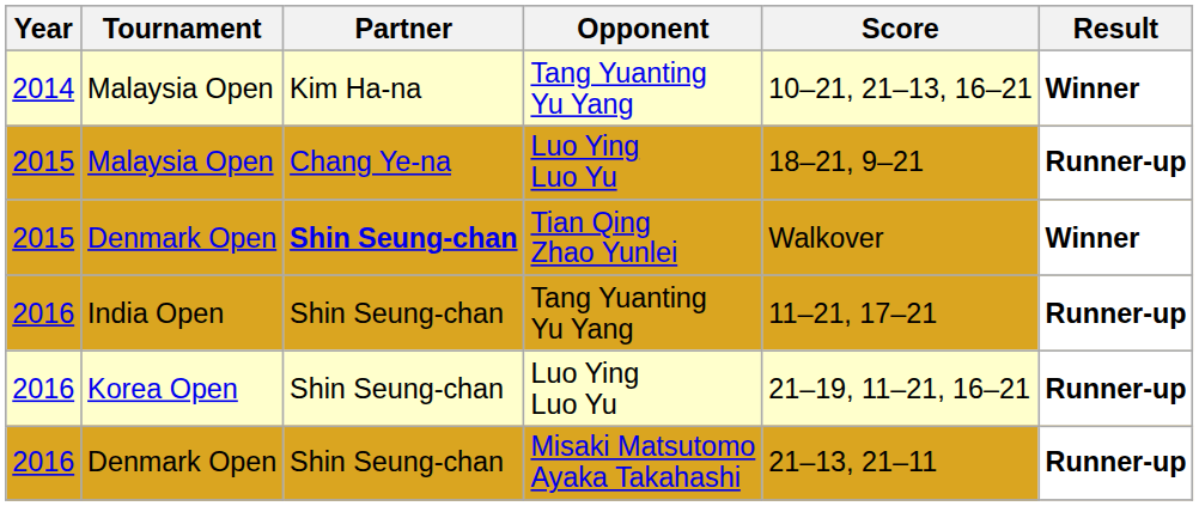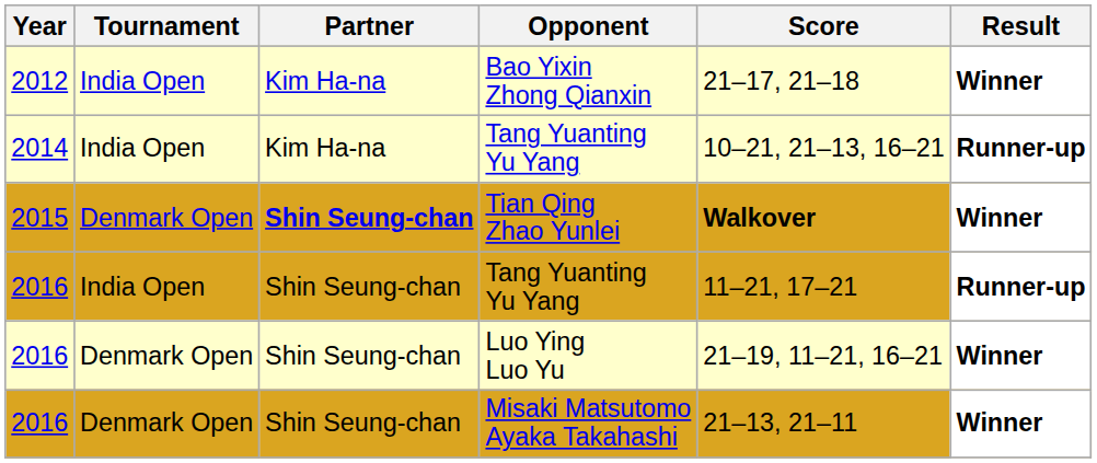 <table class="sortable wikitable" style="font-size: 90%;">
 <tr>
 <th>Year</th>
 <th>Tournament</th>
 <th>Partner</th>
 <th>Opponent</th>
 <th>Score</th>
 <th>Result</th>
 </tr>
 <tr style="background:#FFFFCC">
+<td align="center"><a href='#'>2012</a></td>
+<td align="left"><a href='#'>India Open</a></td>
+<td align="left"> <a href='#'>Kim Ha-na</a></td>
+<td align="left"> <a href='#'>Bao Yixin</a> <br>  <a href='#'>Zhong Qianxin</a></td>
+<td align="left">21–17, 21–18</td>
+<td style="text-align:left; background:white"> <strong>Winner</strong></td>
+</tr>
+<tr style="background:#FFFFCC">
 <td align="center"><a href='#'>2014</a></td>
-<td align="left">Malaysia Open</td>
+<td align="left">India Open</td>
 <td align="left"> Kim Ha-na</td>
 <td align="left"> <a href='#'>Tang Yuanting</a> <br>  <a href='#'>Yu Yang</a></td>
 <td align="left">10–21, 21–13, 16–21</td>
-<td style="text-align:left; background:white"> <strong>Winner</strong></td>
-</tr>
-<tr style="background:#DAA520">
-<td align="center"><a href='#'>2015</a></td>
-<td align="left"><a href='#'>Malaysia Open</a></td>
-<td align="left"> <a href='#'>Chang Ye-na</a></td>
-<td align="left"> <a href='#'>Luo Ying</a> <br>  <a href='#'>Luo Yu</a></td>
-<td align="left">18–21, 9–21</td>
 <td style="text-align:left; background:white"> <strong>Runner-up</strong></td>
 </tr>
 <tr style="background:#DAA520">
 <td align="center"><a href='#'>2015</a></td>
 <td align="left"><a href='#'>Denmark Open</a></td>
 <td align="left"><strong> <a href='#'>Shin Seung-chan</a></strong></td>
 <td align="left"> <a href='#'>Tian Qing</a> <br>  <a href='#'>Zhao Yunlei</a></td>
-<td align="left">Walkover</td>
+<td align="left"><strong>Walkover</strong></td>
 <td style="text-align:left; background:white"> <strong>Winner</strong></td>
 </tr>
 <tr style="background:#DAA520">
 <td align="center"><a href='#'>2016</a></td>
 <td align="left">India Open</td>
 <td align="left"> Shin Seung-chan</td>
 <td align="left"> Tang Yuanting <br>  Yu Yang</td>
 <td align="left">11–21, 17–21</td>
 <td style="text-align:left; background:white"> <strong>Runner-up</strong></td>
 </tr>
 <tr style="background:#FFFFCC">
 <td align="center"><a href='#'>2016</a></td>
-<td align="left"><a href='#'>Korea Open</a></td>
+<td align="left">Denmark Open</td>
 <td align="left"> Shin Seung-chan</td>
 <td align="left"> Luo Ying <br>  Luo Yu</td>
 <td align="left">21–19, 11–21, 16–21</td>
-<td style="text-align:left; background:white"> <strong>Runner-up</strong></td>
+<td style="text-align:left; background:white"> <strong>Winner</strong></td>
 </tr>
 <tr style="background:#DAA520">
 <td align="center"><a href='#'>2016</a></td>
 <td align="left">Denmark Open</td>
 <td align="left"> Shin Seung-chan</td>
 <td align="left"> <a href='#'>Misaki Matsutomo</a> <br>  <a href='#'>Ayaka Takahashi</a></td>
 <td align="left">21–13, 21–11</td>
-<td style="text-align:left; background:white"> <strong>Runner-up</strong></td>
+<td style="text-align:left; background:white"> <strong>Winner</strong></td>
 </tr>
 </table>
